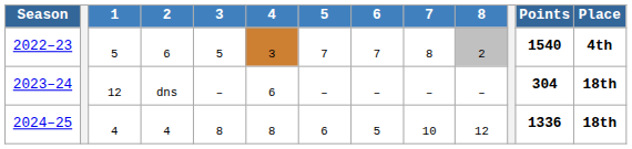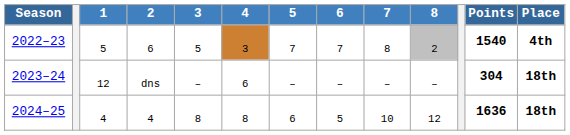 <table class="wikitable" style="font-size:95%; text-align:center; border:grey solid 1px; border-collapse:collapse; background:#ffffff;">
 <tr>
 <th style="background-color:#369; color:white; width:60px">Season</th>
 <th rowspan=4 width="1px"></th>
 <th style="background-color:#4180be; color:white; width:40px">1</th>
 <th style="background-color:#4180be; color:white; width:40px">2</th>
 <th style="background-color:#4180be; color:white; width:40px">3</th>
 <th style="background-color:#4180be; color:white; width:40px">4</th>
 <th style="background-color:#4180be; color:white; width:40px">5</th>
 <th style="background-color:#4180be; color:white; width:40px">6</th>
 <th style="background-color:#4180be; color:white; width:40px">7</th>
 <th style="background-color:#4180be; color:white; width:40px">8</th>
 <th rowspan=4 width="1px"></th>
 <th style="background-color:#369; color:white; width:40px">Points</th>
 <th style="background-color:#369; color:white; width:40px">Place</th>
 </tr>
 <tr>
 <td><a href='#'>2022–23</a></td>
 <td><br><small>5</small></td>
 <td><br><small>6</small></td>
 <td><br><small>5</small></td>
 <td style="background:#CD7F32;"><br><small>3</small></td>
 <td><br><small>7</small></td>
 <td><br><small>7</small></td>
 <td><br><small>8</small></td>
 <td style="background:silver;"><br><small>2</small></td>
 <td><strong>1540</strong></td>
 <td><strong>4th</strong></td>
 </tr>
 <tr>
 <td><a href='#'>2023–24</a></td>
 <td><br><small>12</small></td>
 <td><br><small>dns</small></td>
 <td><br><small>–</small></td>
 <td><br><small>6</small></td>
 <td><br><small>–</small></td>
 <td><br><small>–</small></td>
 <td><br><small>–</small></td>
 <td><br><small>–</small></td>
 <td><strong>304</strong></td>
 <td><strong>18th</strong></td>
 </tr>
 <tr>
 <td><a href='#'>2024–25</a></td>
 <td><br><small>4</small></td>
 <td><br><small>4</small></td>
 <td><br><small>8</small></td>
 <td><br><small>8</small></td>
 <td><br><small>6</small></td>
 <td><br><small>5</small></td>
 <td><br><small>10</small></td>
 <td><br><small>12</small></td>
-<td><strong>1336</strong></td>
+<td><strong>1636</strong></td>
 <td><strong>18th</strong></td>
 </tr>
 </table>
